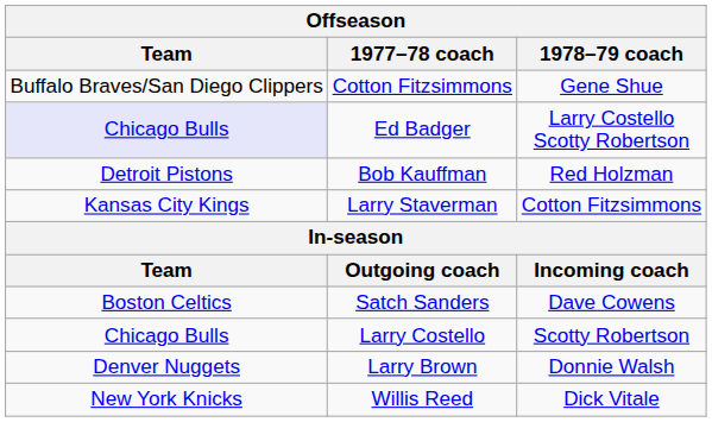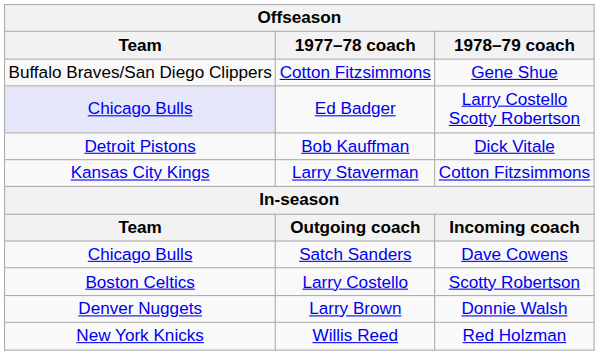 <table class="wikitable" border="1" style="text-align: center">
 <tr>
 <th colspan="4">Offseason</th>
 </tr>
 <tr>
 <th>Team</th>
 <th>1977–78 coach</th>
 <th>1978–79 coach</th>
 </tr>
 <tr>
 <td>Buffalo Braves/San Diego Clippers</td>
 <td><a href='#'>Cotton Fitzsimmons</a></td>
 <td><a href='#'>Gene Shue</a></td>
 </tr>
 <tr>
 <td style="background: lavender;"><a href='#'>Chicago Bulls</a></td>
 <td><a href='#'>Ed Badger</a></td>
 <td><a href='#'>Larry Costello</a><br><a href='#'>Scotty Robertson</a></td>
 </tr>
 <tr>
 <td><a href='#'>Detroit Pistons</a></td>
 <td><a href='#'>Bob Kauffman</a></td>
-<td><a href='#'>Red Holzman</a></td>
+<td><a href='#'>Dick Vitale</a></td>
 </tr>
 <tr>
 <td><a href='#'>Kansas City Kings</a></td>
 <td><a href='#'>Larry Staverman</a></td>
 <td><a href='#'>Cotton Fitzsimmons</a></td>
 </tr>
 <tr>
 <th colspan="3">In-season</th>
 </tr>
 <tr>
 <th>Team</th>
 <th>Outgoing coach</th>
 <th>Incoming coach</th>
 </tr>
 <tr>
-<td><a href='#'>Boston Celtics</a></td>
+<td><a href='#'>Chicago Bulls</a></td>
 <td><a href='#'>Satch Sanders</a></td>
 <td><a href='#'>Dave Cowens</a></td>
 </tr>
 <tr>
-<td><a href='#'>Chicago Bulls</a></td>
+<td><a href='#'>Boston Celtics</a></td>
 <td><a href='#'>Larry Costello</a></td>
 <td><a href='#'>Scotty Robertson</a></td>
 </tr>
 <tr>
 <td><a href='#'>Denver Nuggets</a></td>
 <td><a href='#'>Larry Brown</a></td>
 <td><a href='#'>Donnie Walsh</a></td>
 </tr>
 <tr>
 <td><a href='#'>New York Knicks</a></td>
 <td><a href='#'>Willis Reed</a></td>
-<td><a href='#'>Dick Vitale</a></td>
+<td><a href='#'>Red Holzman</a></td>
 </tr>
 </table>
